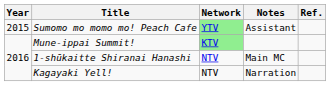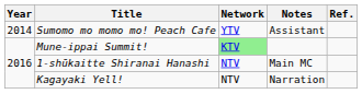 <table class="wikitable">
 <tr>
 <th>Year</th>
 <th>Title</th>
 <th>Network</th>
 <th>Notes</th>
 <th>Ref.</th>
 </tr>
 <tr>
-<td>2015</td>
+<td>2014</td>
 <td><em>Sumomo mo momo mo! Peach Cafe</em></td>
-<td style="background: lightgreen;"><a href='#'>YTV</a></td>
+<td><a href='#'>YTV</a></td>
 <td>Assistant</td>
 <td></td>
 </tr>
 <tr>
 <td rowspan="3">2016</td>
 <td><em>Mune-ippai Summit!</em></td>
 <td style="background: lightgreen;"><a href='#'>KTV</a></td>
 <td></td>
 <td></td>
 </tr>
 <tr>
 <td><em>1-shūkaitte Shiranai Hanashi</em></td>
 <td><a href='#'>NTV</a></td>
 <td>Main MC</td>
 <td></td>
 </tr>
 <tr>
 <td><em>Kagayaki Yell!</em></td>
 <td>NTV</td>
 <td>Narration</td>
 <td></td>
 </tr>
 </table>
